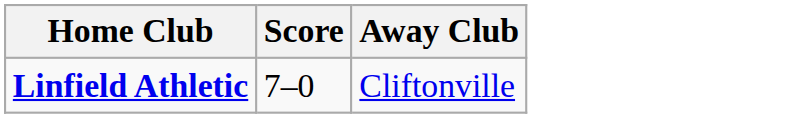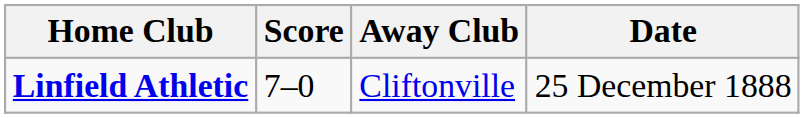 <table class="wikitable">
 <tr>
 <th>Home Club</th>
 <th>Score</th>
 <th>Away Club</th>
+<th>Date</th>
 </tr>
 <tr>
 <td><strong><a href='#'>Linfield Athletic</a></strong></td>
 <td>7–0</td>
 <td><a href='#'>Cliftonville</a></td>
+<td>25 December 1888</td>
 </tr>
 </table>
